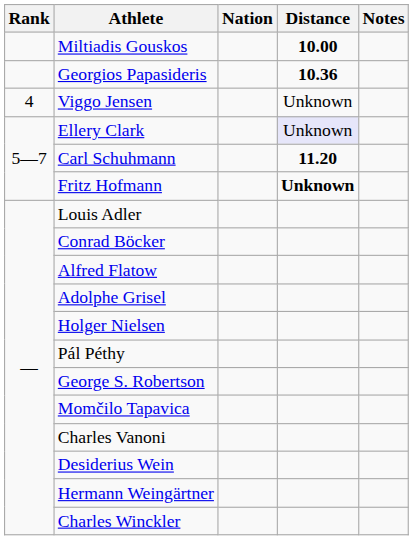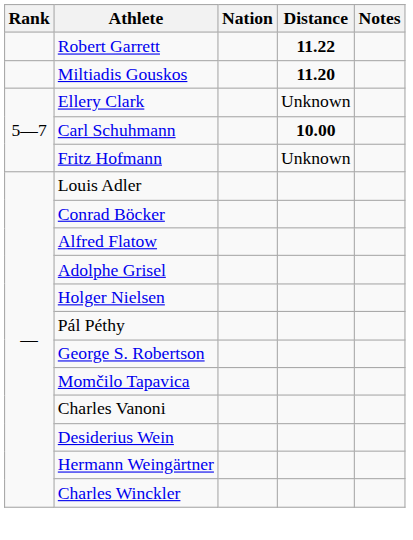 <table class="wikitable sortable" style="text-align:center">
 <tr>
 <th>Rank</th>
 <th>Athlete</th>
 <th>Nation</th>
 <th>Distance</th>
 <th>Notes</th>
 </tr>
 <tr>
 <td></td>
-<td align=left><a href='#'>Miltiadis Gouskos</a></td>
+<td align=left><a href='#'>Robert Garrett</a></td>
 <td align=left></td>
-<td><strong>10.00</strong></td>
+<td><strong>11.22</strong></td>
 <td></td>
 </tr>
 <tr>
 <td></td>
-<td align=left><a href='#'>Georgios Papasideris</a></td>
+<td align=left><a href='#'>Miltiadis Gouskos</a></td>
 <td align=left></td>
-<td><strong>10.36</strong></td>
-<td></td>
-</tr>
-<tr>
-<td>4</td>
-<td align=left><a href='#'>Viggo Jensen</a></td>
-<td align=left></td>
-<td>Unknown</td>
+<td><strong>11.20</strong></td>
 <td></td>
 </tr>
 <tr>
 <td rowspan=3>5—7</td>
 <td align=left><a href='#'>Ellery Clark</a></td>
 <td align=left></td>
-<td style="background: lavender;">Unknown</td>
+<td>Unknown</td>
 <td></td>
 </tr>
 <tr>
 <td align=left><a href='#'>Carl Schuhmann</a></td>
 <td align=left></td>
-<td><strong>11.20</strong></td>
+<td><strong>10.00</strong></td>
 <td></td>
 </tr>
 <tr>
 <td align=left><a href='#'>Fritz Hofmann</a></td>
 <td align=left></td>
-<td><strong>Unknown</strong></td>
+<td>Unknown</td>
 <td></td>
 </tr>
 <tr>
 <td rowspan=12 data-sort-value=8>—</td>
 <td align=left>Louis Adler</td>
 <td align=left></td>
 <td></td>
 <td></td>
 </tr>
 <tr>
 <td align=left><a href='#'>Conrad Böcker</a></td>
 <td align=left></td>
 <td></td>
 <td></td>
 </tr>
 <tr>
 <td align=left><a href='#'>Alfred Flatow</a></td>
 <td align=left></td>
 <td></td>
 <td></td>
 </tr>
 <tr>
 <td align=left><a href='#'>Adolphe Grisel</a></td>
 <td align=left></td>
 <td></td>
 <td></td>
 </tr>
 <tr>
 <td align=left><a href='#'>Holger Nielsen</a></td>
 <td align=left></td>
 <td></td>
 <td></td>
 </tr>
 <tr>
 <td align=left>Pál Péthy</td>
 <td align=left></td>
 <td></td>
 <td></td>
 </tr>
 <tr>
 <td align=left><a href='#'>George S. Robertson</a></td>
 <td align=left></td>
 <td></td>
 <td></td>
 </tr>
 <tr>
 <td align=left><a href='#'>Momčilo Tapavica</a></td>
 <td align=left></td>
 <td></td>
 <td></td>
 </tr>
 <tr>
 <td align=left>Charles Vanoni</td>
 <td align=left></td>
 <td></td>
 <td></td>
 </tr>
 <tr>
 <td align=left><a href='#'>Desiderius Wein</a></td>
 <td align=left></td>
 <td></td>
 <td></td>
 </tr>
 <tr>
 <td align=left><a href='#'>Hermann Weingärtner</a></td>
 <td align=left></td>
 <td></td>
 <td></td>
 </tr>
 <tr>
 <td align=left><a href='#'>Charles Winckler</a></td>
 <td align=left></td>
 <td></td>
 <td></td>
 </tr>
 </table>
